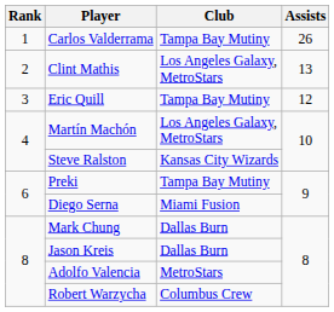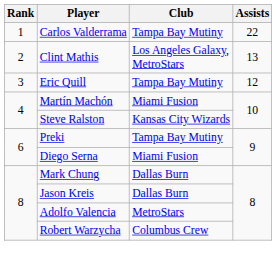 <table class="wikitable" style="text-align:center">
 <tr>
 <th>Rank</th>
 <th>Player</th>
 <th>Club</th>
 <th>Assists</th>
 </tr>
 <tr>
 <td>1</td>
 <td align="left"> <a href='#'>Carlos Valderrama</a></td>
 <td align="left"><a href='#'>Tampa Bay Mutiny</a></td>
-<td>26</td>
+<td>22</td>
 </tr>
 <tr>
 <td>2</td>
 <td align="left"> <a href='#'>Clint Mathis</a></td>
 <td align="left"><a href='#'>Los Angeles Galaxy</a>, <br> <a href='#'>MetroStars</a></td>
 <td>13</td>
 </tr>
 <tr>
 <td>3</td>
 <td align="left"> <a href='#'>Eric Quill</a></td>
 <td align="left"><a href='#'>Tampa Bay Mutiny</a></td>
 <td>12</td>
 </tr>
 <tr>
 <td rowspan="2">4</td>
 <td align="left"> <a href='#'>Martín Machón</a></td>
-<td align="left"><a href='#'>Los Angeles Galaxy</a>, <br> <a href='#'>MetroStars</a></td>
+<td align="left"><a href='#'>Miami Fusion</a></td>
 <td rowspan="2">10</td>
 </tr>
 <tr>
 <td align="left"> <a href='#'>Steve Ralston</a></td>
 <td align="left"><a href='#'>Kansas City Wizards</a></td>
 </tr>
 <tr>
 <td rowspan="2">6</td>
 <td align="left"> <a href='#'>Preki</a></td>
 <td align="left"><a href='#'>Tampa Bay Mutiny</a></td>
 <td rowspan="2">9</td>
 </tr>
 <tr>
 <td align="left"> <a href='#'>Diego Serna</a></td>
 <td align="left"><a href='#'>Miami Fusion</a></td>
 </tr>
 <tr>
 <td rowspan="4">8</td>
 <td align="left"> <a href='#'>Mark Chung</a></td>
 <td align="left"><a href='#'>Dallas Burn</a></td>
 <td rowspan="4">8</td>
 </tr>
 <tr>
 <td align="left"> <a href='#'>Jason Kreis</a></td>
 <td align="left"><a href='#'>Dallas Burn</a></td>
 </tr>
 <tr>
 <td align="left"> <a href='#'>Adolfo Valencia</a></td>
 <td align="left"><a href='#'>MetroStars</a></td>
 </tr>
 <tr>
 <td align="left"> <a href='#'>Robert Warzycha</a></td>
 <td align="left"><a href='#'>Columbus Crew</a></td>
 </tr>
 </table>
